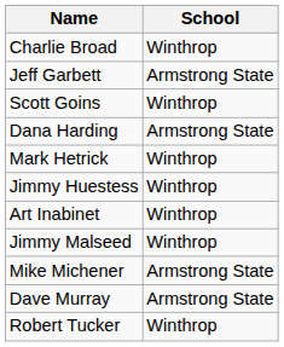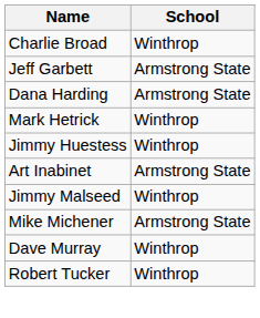 <table class=wikitable>
 <tr>
 <th>Name</th>
 <th>School</th>
 </tr>
 <tr>
 <td>Charlie Broad</td>
 <td>Winthrop</td>
 </tr>
 <tr>
 <td>Jeff Garbett</td>
 <td>Armstrong State</td>
-</tr>
-<tr>
-<td>Scott Goins</td>
-<td>Winthrop</td>
 </tr>
 <tr>
 <td>Dana Harding</td>
 <td>Armstrong State</td>
 </tr>
 <tr>
 <td>Mark Hetrick</td>
 <td>Winthrop</td>
 </tr>
 <tr>
 <td>Jimmy Huestess</td>
 <td>Winthrop</td>
 </tr>
 <tr>
 <td>Art Inabinet</td>
-<td>Winthrop</td>
+<td>Armstrong State</td>
 </tr>
 <tr>
 <td>Jimmy Malseed</td>
 <td>Winthrop</td>
 </tr>
 <tr>
 <td>Mike Michener</td>
 <td>Armstrong State</td>
 </tr>
 <tr>
 <td>Dave Murray</td>
-<td>Armstrong State</td>
+<td>Winthrop</td>
 </tr>
 <tr>
 <td>Robert Tucker</td>
 <td>Winthrop</td>
 </tr>
 </table>
